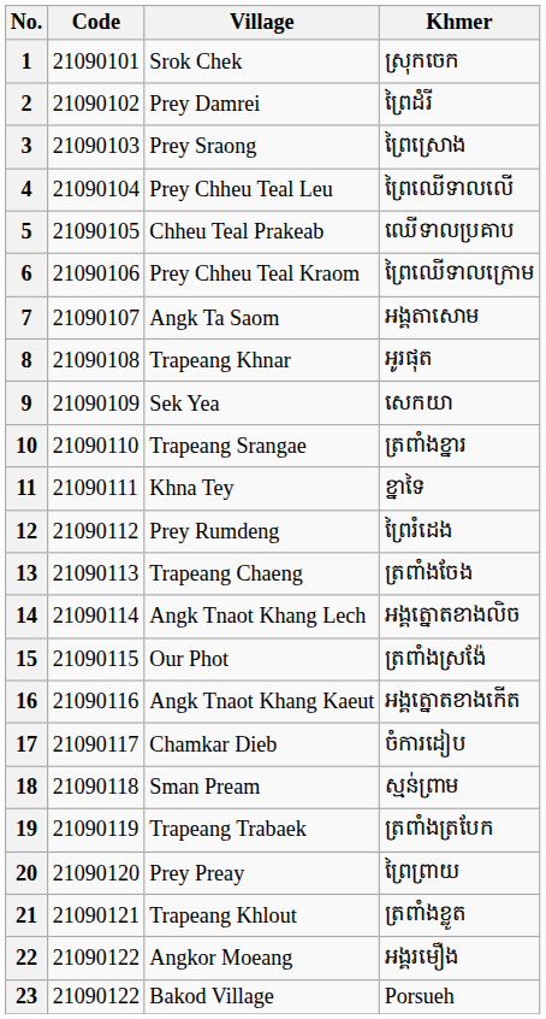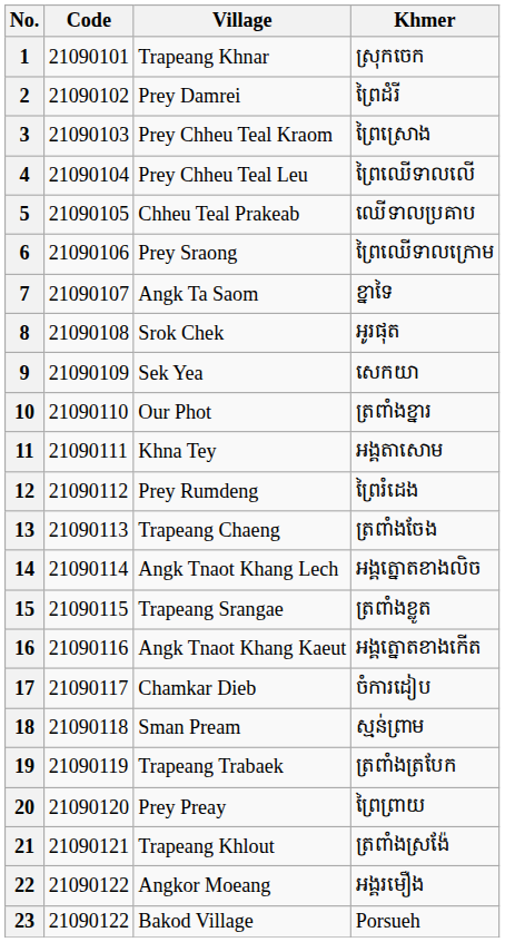 <table class="wikitable sortable mw-collapsible">
 <tr>
 <th>No.</th>
 <th>Code</th>
 <th>Village</th>
 <th>Khmer</th>
 </tr>
 <tr>
 <th>1</th>
 <td>21090101</td>
-<td>Srok Chek</td>
+<td>Trapeang Khnar</td>
 <td>ស្រុកចេក</td>
 </tr>
 <tr>
 <th>2</th>
 <td>21090102</td>
 <td>Prey Damrei</td>
 <td>ព្រៃដំរី</td>
 </tr>
 <tr>
 <th>3</th>
 <td>21090103</td>
-<td>Prey Sraong</td>
+<td>Prey Chheu Teal Kraom</td>
 <td>ព្រៃស្រោង</td>
 </tr>
 <tr>
 <th>4</th>
 <td>21090104</td>
 <td>Prey Chheu Teal Leu</td>
 <td>ព្រៃឈើទាលលើ</td>
 </tr>
 <tr>
 <th>5</th>
 <td>21090105</td>
 <td>Chheu Teal Prakeab</td>
 <td>ឈើទាលប្រគាប</td>
 </tr>
 <tr>
 <th>6</th>
 <td>21090106</td>
-<td>Prey Chheu Teal Kraom</td>
+<td>Prey Sraong</td>
 <td>ព្រៃឈើទាលក្រោម</td>
 </tr>
 <tr>
 <th>7</th>
 <td>21090107</td>
 <td>Angk Ta Saom</td>
-<td>អង្គតាសោម</td>
+<td>ខ្នាទៃ</td>
 </tr>
 <tr>
 <th>8</th>
 <td>21090108</td>
-<td>Trapeang Khnar</td>
+<td>Srok Chek</td>
 <td>អូរផុត</td>
 </tr>
 <tr>
 <th>9</th>
 <td>21090109</td>
 <td>Sek Yea</td>
 <td>សេកយា</td>
 </tr>
 <tr>
 <th>10</th>
 <td>21090110</td>
-<td>Trapeang Srangae</td>
+<td>Our Phot</td>
 <td>ត្រពាំងខ្នារ</td>
 </tr>
 <tr>
 <th>11</th>
 <td>21090111</td>
 <td>Khna Tey</td>
-<td>ខ្នាទៃ</td>
+<td>អង្គតាសោម</td>
 </tr>
 <tr>
 <th>12</th>
 <td>21090112</td>
 <td>Prey Rumdeng</td>
 <td>ព្រៃរំដេង</td>
 </tr>
 <tr>
 <th>13</th>
 <td>21090113</td>
 <td>Trapeang Chaeng</td>
 <td>ត្រពាំងចែង</td>
 </tr>
 <tr>
 <th>14</th>
 <td>21090114</td>
 <td>Angk Tnaot Khang Lech</td>
 <td>អង្គត្នោតខាងលិច</td>
 </tr>
 <tr>
 <th>15</th>
 <td>21090115</td>
-<td>Our Phot</td>
-<td>ត្រពាំងស្រង៉ែ</td>
+<td>Trapeang Srangae</td>
+<td>ត្រពាំងខ្លូត</td>
 </tr>
 <tr>
 <th>16</th>
 <td>21090116</td>
 <td>Angk Tnaot Khang Kaeut</td>
 <td>អង្គត្នោតខាងកើត</td>
 </tr>
 <tr>
 <th>17</th>
 <td>21090117</td>
 <td>Chamkar Dieb</td>
 <td>ចំការដៀប</td>
 </tr>
 <tr>
 <th>18</th>
 <td>21090118</td>
 <td>Sman Pream</td>
 <td>ស្មន់ព្រាម</td>
 </tr>
 <tr>
 <th>19</th>
 <td>21090119</td>
 <td>Trapeang Trabaek</td>
 <td>ត្រពាំងត្របែក</td>
 </tr>
 <tr>
 <th>20</th>
 <td>21090120</td>
 <td>Prey Preay</td>
 <td>ព្រៃព្រាយ</td>
 </tr>
 <tr>
 <th>21</th>
 <td>21090121</td>
 <td>Trapeang Khlout</td>
-<td>ត្រពាំងខ្លូត</td>
+<td>ត្រពាំងស្រង៉ែ</td>
 </tr>
 <tr>
 <th>22</th>
 <td>21090122</td>
 <td>Angkor Moeang</td>
 <td>អង្គរមឿង</td>
 </tr>
 <tr>
 <th>23</th>
 <td>21090122</td>
 <td>Bakod Village</td>
 <td>Porsueh</td>
 </tr>
 </table>
